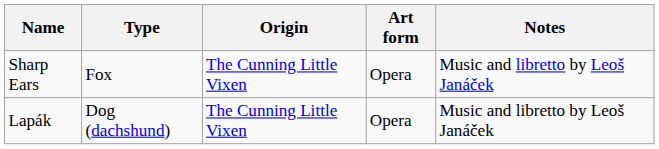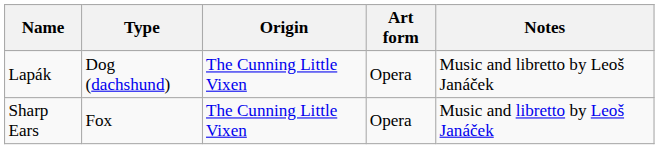 <table class="wikitable sortable">
 <tr>
 <th>Name</th>
 <th>Type</th>
 <th>Origin</th>
 <th>Art form</th>
 <th>Notes</th>
 </tr>
 <tr>
+<td>Lapák</td>
+<td>Dog (<a href='#'>dachshund</a>)</td>
+<td><a href='#'>The Cunning Little Vixen</a></td>
+<td>Opera</td>
+<td>Music and libretto by Leoš Janáček</td>
+</tr>
+<tr>
 <td>Sharp Ears</td>
 <td>Fox</td>
 <td><a href='#'>The Cunning Little Vixen</a></td>
 <td>Opera</td>
 <td>Music and <a href='#'>libretto</a> by <a href='#'>Leoš Janáček</a></td>
 </tr>
-<tr>
-<td>Lapák</td>
-<td>Dog (<a href='#'>dachshund</a>)</td>
-<td><a href='#'>The Cunning Little Vixen</a></td>
-<td>Opera</td>
-<td>Music and libretto by Leoš Janáček</td>
-</tr>
 </table>
